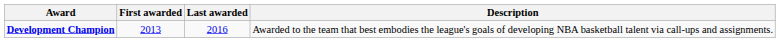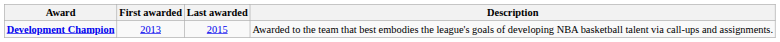 <table class="wikitable plainrowheaders sortable" summary="Image, Award (sortable), Created (sortable), Description, Most recent winner and Notes">
 <tr>
 <th scope="col">Award</th>
 <th scope="col">First awarded</th>
 <th>Last awarded</th>
 <th scope="col" class="unsortable">Description</th>
 </tr>
 <tr>
 <th scope="row" style="background-color:transparent;"><a href='#'>Development Champion</a></th>
 <td align="center"><a href='#'>2013</a></td>
-<td align="center"><a href='#'>2016</a></td>
+<td align="center"><a href='#'>2015</a></td>
 <td>Awarded to the team that best embodies the league's goals of developing NBA basketball talent via call-ups and assignments.</td>
 </tr>
 </table>
